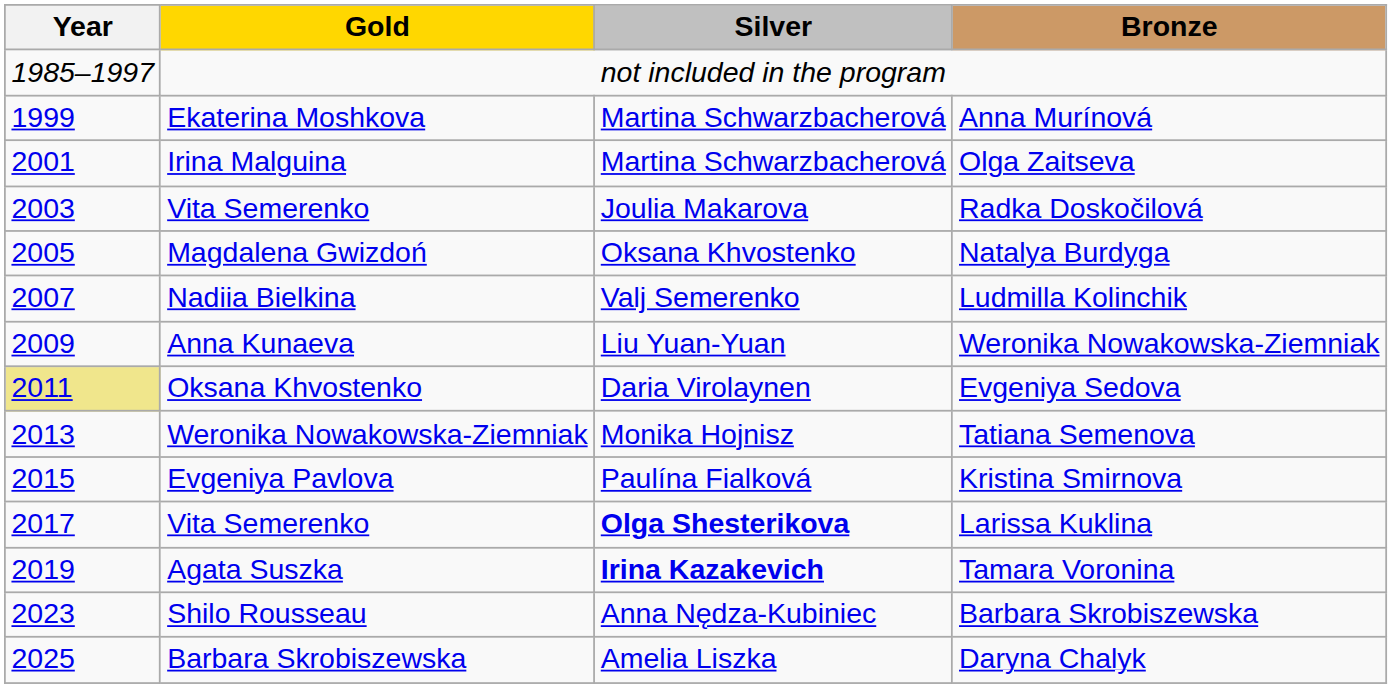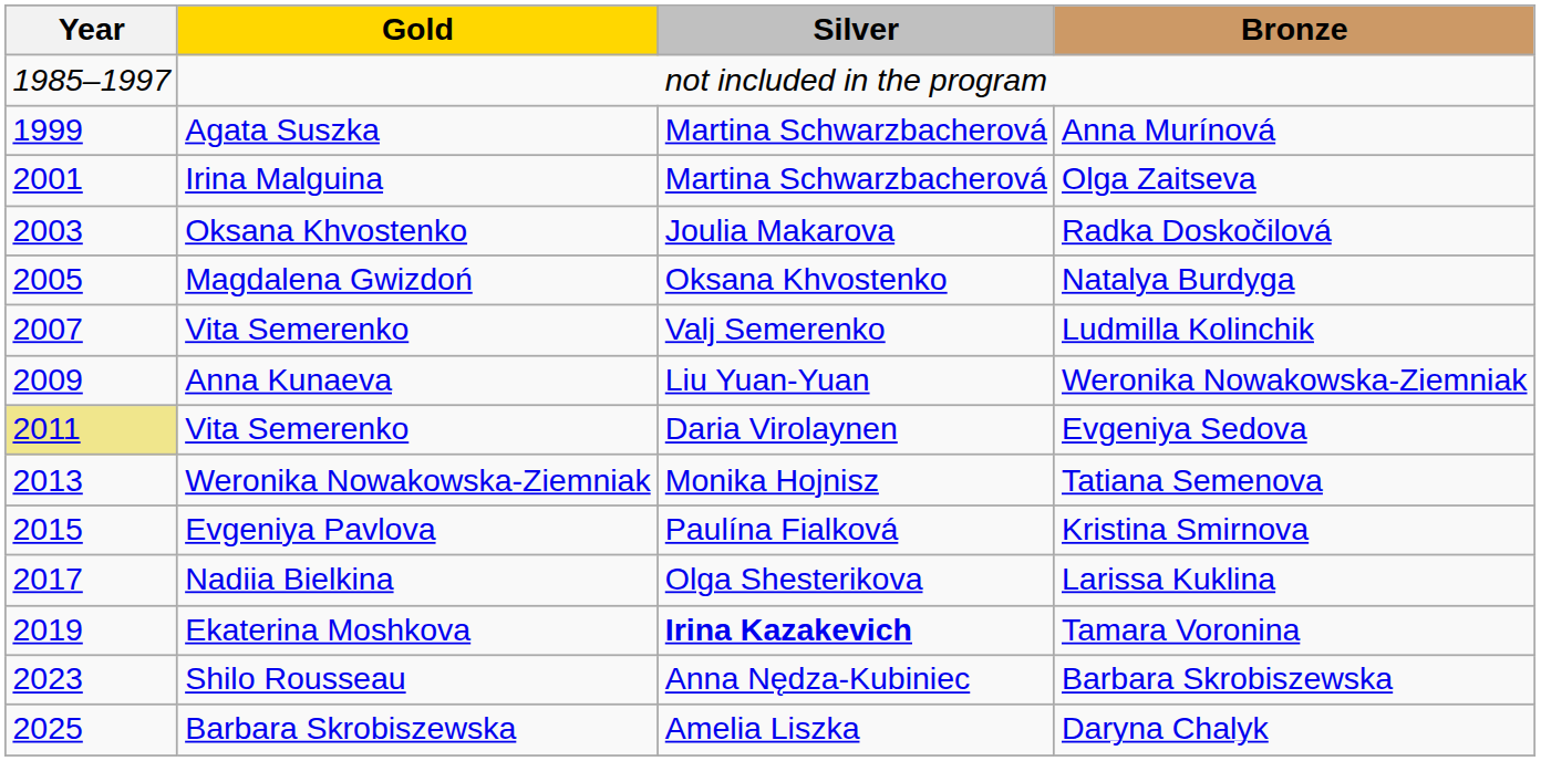 <table class="wikitable">
 <tr>
 <th>Year</th>
 <td align=center bgcolor=gold><strong>Gold</strong></td>
 <td align=center bgcolor=silver><strong>Silver</strong></td>
 <td align=center bgcolor=cc9966><strong>Bronze</strong></td>
 </tr>
 <tr>
 <td><em>1985–1997</em></td>
 <td colspan=3 align=center><em>not included in the program</em></td>
 </tr>
 <tr>
 <td><a href='#'>1999</a></td>
-<td> <a href='#'>Ekaterina Moshkova</a></td>
+<td> <a href='#'>Agata Suszka</a></td>
 <td> <a href='#'>Martina Schwarzbacherová</a></td>
 <td> <a href='#'>Anna Murínová</a></td>
 </tr>
 <tr>
 <td><a href='#'>2001</a></td>
 <td> <a href='#'>Irina Malguina</a></td>
 <td> <a href='#'>Martina Schwarzbacherová</a></td>
 <td> <a href='#'>Olga Zaitseva</a></td>
 </tr>
 <tr>
 <td><a href='#'>2003</a></td>
-<td> <a href='#'>Vita Semerenko</a></td>
+<td> <a href='#'>Oksana Khvostenko</a></td>
 <td> <a href='#'>Joulia Makarova</a></td>
 <td> <a href='#'>Radka Doskočilová</a></td>
 </tr>
 <tr>
 <td><a href='#'>2005</a></td>
 <td> <a href='#'>Magdalena Gwizdoń</a></td>
 <td> <a href='#'>Oksana Khvostenko</a></td>
 <td> <a href='#'>Natalya Burdyga</a></td>
 </tr>
 <tr>
 <td><a href='#'>2007</a></td>
-<td> <a href='#'>Nadiia Bielkina</a></td>
+<td> <a href='#'>Vita Semerenko</a></td>
 <td> <a href='#'>Valj Semerenko</a></td>
 <td> <a href='#'>Ludmilla Kolinchik</a></td>
 </tr>
 <tr>
 <td><a href='#'>2009</a></td>
 <td> <a href='#'>Anna Kunaeva</a></td>
 <td> <a href='#'>Liu Yuan-Yuan</a></td>
 <td> <a href='#'>Weronika Nowakowska-Ziemniak</a></td>
 </tr>
 <tr>
 <td style="background: khaki;"><a href='#'>2011</a></td>
-<td> <a href='#'>Oksana Khvostenko</a></td>
+<td> <a href='#'>Vita Semerenko</a></td>
 <td> <a href='#'>Daria Virolaynen</a></td>
 <td> <a href='#'>Evgeniya Sedova</a></td>
 </tr>
 <tr>
 <td><a href='#'>2013</a></td>
 <td> <a href='#'>Weronika Nowakowska-Ziemniak</a></td>
 <td> <a href='#'>Monika Hojnisz</a></td>
 <td> <a href='#'>Tatiana Semenova</a></td>
 </tr>
 <tr>
 <td><a href='#'>2015</a></td>
 <td> <a href='#'>Evgeniya Pavlova</a></td>
 <td> <a href='#'>Paulína Fialková</a></td>
 <td> <a href='#'>Kristina Smirnova</a></td>
 </tr>
 <tr>
 <td><a href='#'>2017</a></td>
-<td> <a href='#'>Vita Semerenko</a></td>
-<td><strong> <a href='#'>Olga Shesterikova</a></strong></td>
+<td> <a href='#'>Nadiia Bielkina</a></td>
+<td> <a href='#'>Olga Shesterikova</a></td>
 <td> <a href='#'>Larissa Kuklina</a></td>
 </tr>
 <tr>
 <td><a href='#'>2019</a></td>
-<td> <a href='#'>Agata Suszka</a></td>
+<td> <a href='#'>Ekaterina Moshkova</a></td>
 <td><strong> <a href='#'>Irina Kazakevich</a></strong></td>
 <td> <a href='#'>Tamara Voronina</a></td>
 </tr>
 <tr>
 <td><a href='#'>2023</a></td>
 <td> <a href='#'>Shilo Rousseau</a></td>
 <td> <a href='#'>Anna Nędza-Kubiniec</a></td>
 <td> <a href='#'>Barbara Skrobiszewska</a></td>
 </tr>
 <tr>
 <td><a href='#'>2025</a></td>
 <td> <a href='#'>Barbara Skrobiszewska</a></td>
 <td> <a href='#'>Amelia Liszka</a></td>
 <td> <a href='#'>Daryna Chalyk</a></td>
 </tr>
 </table>
